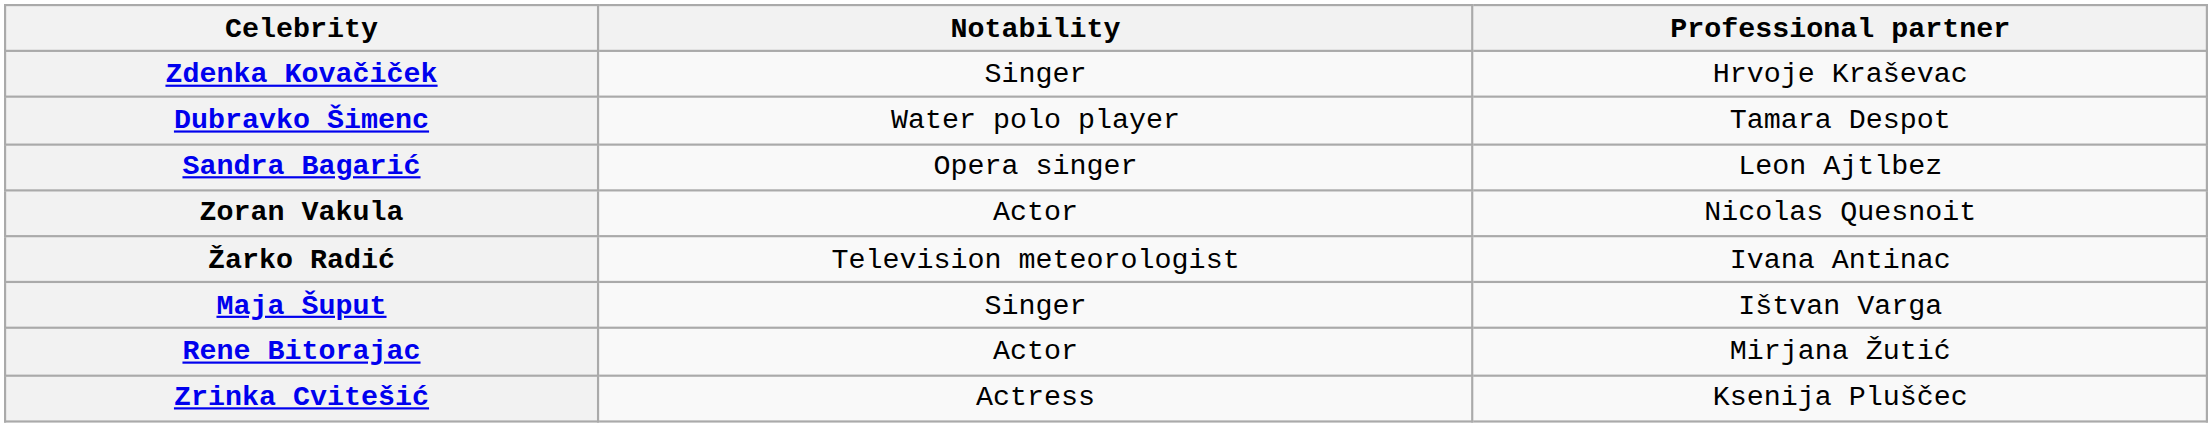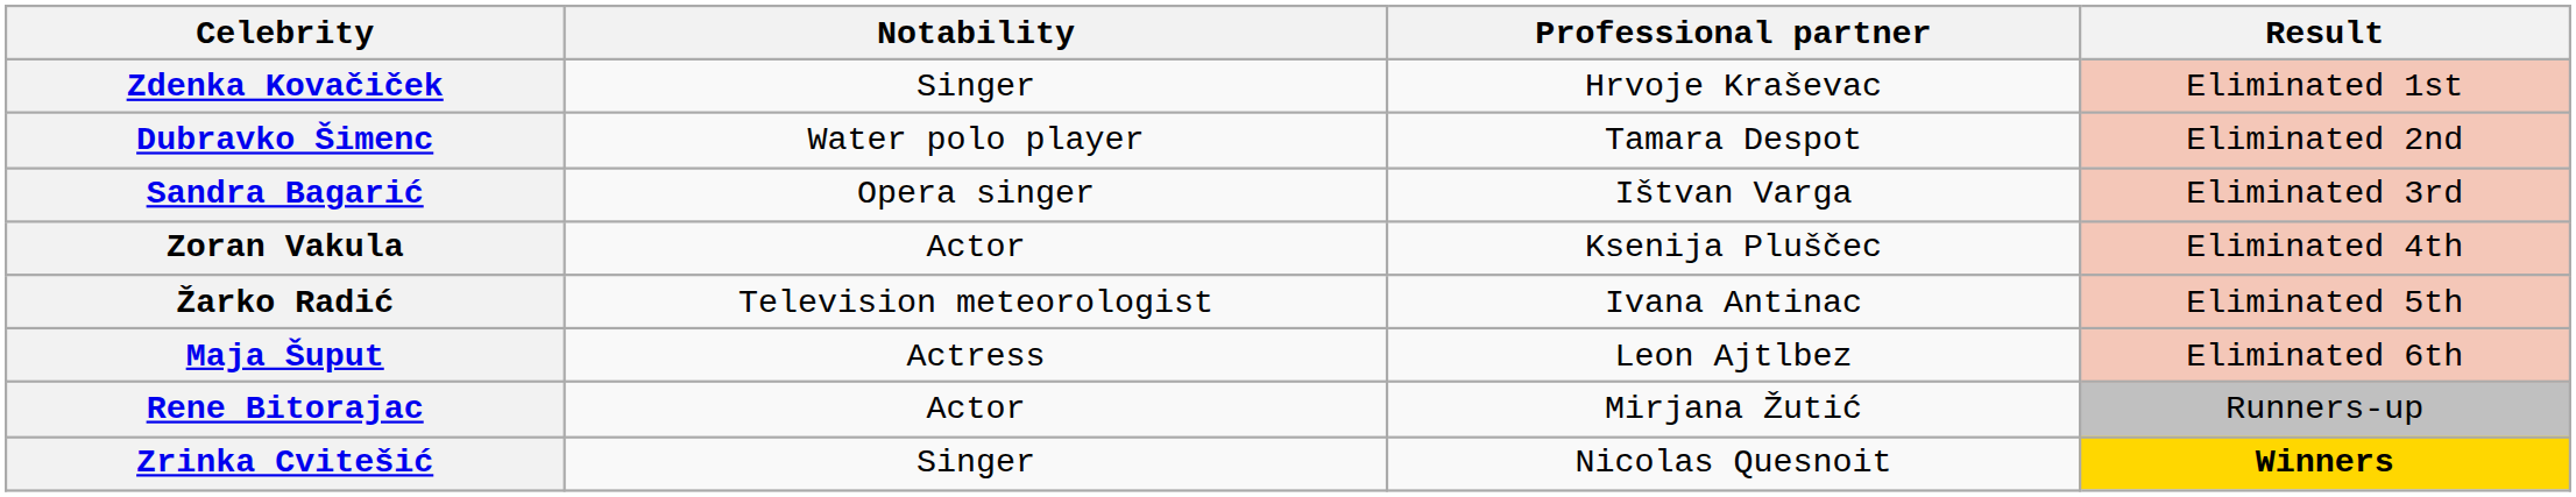 <table class="wikitable sortable" style="text-align:center; width:80%">
 <tr>
 <th scope="col">Celebrity</th>
 <th scope="col" class="unsortable">Notability</th>
 <th scope="col">Professional partner</th>
+<th scope="col">Result</th>
 </tr>
 <tr>
 <th scope="row"><a href='#'>Zdenka Kovačiček</a></th>
 <td>Singer</td>
 <td>Hrvoje Kraševac</td>
+<td bgcolor="f4c7b8">Eliminated 1st</td>
 </tr>
 <tr>
 <th scope="row"><a href='#'>Dubravko Šimenc</a></th>
 <td>Water polo player</td>
 <td>Tamara Despot</td>
+<td bgcolor="f4c7b8">Eliminated 2nd</td>
 </tr>
 <tr>
 <th scope="row"><a href='#'>Sandra Bagarić</a></th>
 <td>Opera singer</td>
-<td>Leon Ajtlbez</td>
+<td>Ištvan Varga</td>
+<td bgcolor="f4c7b8">Eliminated 3rd</td>
 </tr>
 <tr>
 <th scope="row">Zoran Vakula</th>
 <td>Actor</td>
-<td>Nicolas Quesnoit</td>
+<td>Ksenija Pluščec</td>
+<td bgcolor="f4c7b8">Eliminated 4th</td>
 </tr>
 <tr>
 <th scope="row">Žarko Radić</th>
 <td>Television meteorologist</td>
 <td>Ivana Antinac</td>
+<td bgcolor="f4c7b8">Eliminated 5th</td>
 </tr>
 <tr>
 <th scope="row"><a href='#'>Maja Šuput</a></th>
-<td>Singer</td>
-<td>Ištvan Varga</td>
+<td>Actress</td>
+<td>Leon Ajtlbez</td>
+<td bgcolor="f4c7b8">Eliminated 6th</td>
 </tr>
 <tr>
 <th scope="row"><a href='#'>Rene Bitorajac</a></th>
 <td>Actor</td>
 <td>Mirjana Žutić</td>
+<td bgcolor="silver">Runners-up</td>
 </tr>
 <tr>
 <th scope="row"><a href='#'>Zrinka Cvitešić</a></th>
-<td>Actress</td>
-<td>Ksenija Pluščec</td>
+<td>Singer</td>
+<td>Nicolas Quesnoit</td>
+<td bgcolor="gold"><strong>Winners</strong></td>
 </tr>
 </table>
